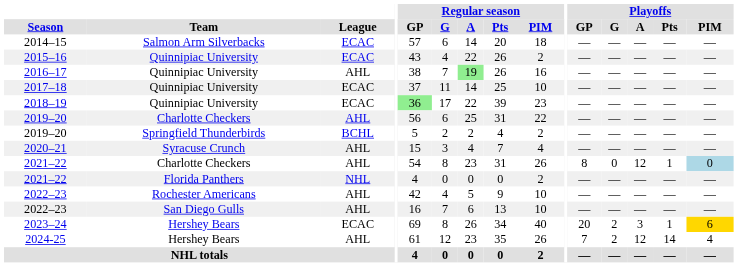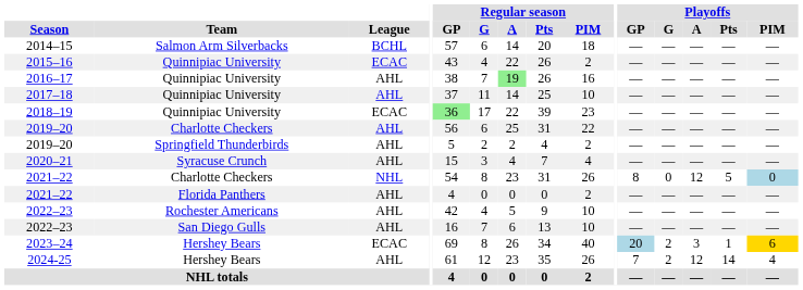 <table border="0" cellpadding="1" cellspacing="0" style="text-align:center; width:60em">
 <tr bgcolor="#e0e0e0">
 <th colspan="3" bgcolor="#ffffff"></th>
 <th rowspan="100" bgcolor="#ffffff"></th>
 <th colspan="5"><a href='#'>Regular season</a></th>
 <th rowspan="100" bgcolor="#ffffff"></th>
 <th colspan="5"><a href='#'>Playoffs</a></th>
 </tr>
 <tr bgcolor="#e0e0e0">
 <th><a href='#'>Season</a></th>
 <th>Team</th>
 <th>League</th>
 <th>GP</th>
 <th><a href='#'>G</a></th>
 <th><a href='#'>A</a></th>
 <th><a href='#'>Pts</a></th>
 <th><a href='#'>PIM</a></th>
 <th>GP</th>
 <th>G</th>
 <th>A</th>
 <th>Pts</th>
 <th>PIM</th>
 </tr>
 <tr>
 <td>2014–15</td>
 <td><a href='#'>Salmon Arm Silverbacks</a></td>
-<td><a href='#'>ECAC</a></td>
+<td><a href='#'>BCHL</a></td>
 <td>57</td>
 <td>6</td>
 <td>14</td>
 <td>20</td>
 <td>18</td>
 <td>—</td>
 <td>—</td>
 <td>—</td>
 <td>—</td>
 <td>—</td>
 </tr>
 <tr bgcolor="#f0f0f0">
 <td><a href='#'>2015–16</a></td>
 <td><a href='#'>Quinnipiac University</a></td>
 <td><a href='#'>ECAC</a></td>
 <td>43</td>
 <td>4</td>
 <td>22</td>
 <td>26</td>
 <td>2</td>
 <td>—</td>
 <td>—</td>
 <td>—</td>
 <td>—</td>
 <td>—</td>
 </tr>
 <tr>
 <td><a href='#'>2016–17</a></td>
 <td>Quinnipiac University</td>
 <td>AHL</td>
 <td>38</td>
 <td>7</td>
 <td style="background: lightgreen;">19</td>
 <td>26</td>
 <td>16</td>
 <td>—</td>
 <td>—</td>
 <td>—</td>
 <td>—</td>
 <td>—</td>
 </tr>
 <tr bgcolor="#f0f0f0">
 <td><a href='#'>2017–18</a></td>
 <td>Quinnipiac University</td>
-<td>ECAC</td>
+<td><a href='#'>AHL</a></td>
 <td>37</td>
 <td>11</td>
 <td>14</td>
 <td>25</td>
 <td>10</td>
 <td>—</td>
 <td>—</td>
 <td>—</td>
 <td>—</td>
 <td>—</td>
 </tr>
 <tr>
 <td><a href='#'>2018–19</a></td>
 <td>Quinnipiac University</td>
 <td>ECAC</td>
 <td style="background: lightgreen;">36</td>
 <td>17</td>
 <td>22</td>
 <td>39</td>
 <td>23</td>
 <td>—</td>
 <td>—</td>
 <td>—</td>
 <td>—</td>
 <td>—</td>
 </tr>
 <tr bgcolor="#f0f0f0">
 <td><a href='#'>2019–20</a></td>
 <td><a href='#'>Charlotte Checkers</a></td>
 <td><a href='#'>AHL</a></td>
 <td>56</td>
 <td>6</td>
 <td>25</td>
 <td>31</td>
 <td>22</td>
 <td>—</td>
 <td>—</td>
 <td>—</td>
 <td>—</td>
 <td>—</td>
 </tr>
 <tr>
 <td>2019–20</td>
 <td><a href='#'>Springfield Thunderbirds</a></td>
-<td><a href='#'>BCHL</a></td>
+<td>AHL</td>
 <td>5</td>
 <td>2</td>
 <td>2</td>
 <td>4</td>
 <td>2</td>
 <td>—</td>
 <td>—</td>
 <td>—</td>
 <td>—</td>
 <td>—</td>
 </tr>
 <tr bgcolor="#f0f0f0">
 <td><a href='#'>2020–21</a></td>
 <td><a href='#'>Syracuse Crunch</a></td>
 <td>AHL</td>
 <td>15</td>
 <td>3</td>
 <td>4</td>
 <td>7</td>
 <td>4</td>
 <td>—</td>
 <td>—</td>
 <td>—</td>
 <td>—</td>
 <td>—</td>
 </tr>
 <tr>
 <td><a href='#'>2021–22</a></td>
 <td>Charlotte Checkers</td>
-<td>AHL</td>
+<td><a href='#'>NHL</a></td>
 <td>54</td>
 <td>8</td>
 <td>23</td>
 <td>31</td>
 <td>26</td>
 <td>8</td>
 <td>0</td>
 <td>12</td>
-<td>1</td>
+<td>5</td>
 <td style="background: lightblue;">0</td>
 </tr>
 <tr bgcolor="#f0f0f0">
 <td><a href='#'>2021–22</a></td>
 <td><a href='#'>Florida Panthers</a></td>
-<td><a href='#'>NHL</a></td>
+<td>AHL</td>
 <td>4</td>
 <td>0</td>
 <td>0</td>
 <td>0</td>
 <td>2</td>
 <td>—</td>
 <td>—</td>
 <td>—</td>
 <td>—</td>
 <td>—</td>
 </tr>
 <tr>
 <td><a href='#'>2022–23</a></td>
 <td><a href='#'>Rochester Americans</a></td>
 <td>AHL</td>
 <td>42</td>
 <td>4</td>
 <td>5</td>
 <td>9</td>
 <td>10</td>
 <td>—</td>
 <td>—</td>
 <td>—</td>
 <td>—</td>
 <td>—</td>
 </tr>
 <tr bgcolor="#f0f0f0">
 <td>2022–23</td>
 <td><a href='#'>San Diego Gulls</a></td>
 <td>AHL</td>
 <td>16</td>
 <td>7</td>
 <td>6</td>
 <td>13</td>
 <td>10</td>
 <td>—</td>
 <td>—</td>
 <td>—</td>
 <td>—</td>
 <td>—</td>
 </tr>
 <tr>
 <td><a href='#'>2023–24</a></td>
 <td><a href='#'>Hershey Bears</a></td>
 <td>ECAC</td>
 <td>69</td>
 <td>8</td>
 <td>26</td>
 <td>34</td>
 <td>40</td>
-<td>20</td>
+<td style="background: lightblue;">20</td>
 <td>2</td>
 <td>3</td>
 <td>1</td>
 <td style="background: gold;">6</td>
 </tr>
 <tr>
 <td><a href='#'>2024-25</a></td>
 <td>Hershey Bears</td>
 <td>AHL</td>
 <td>61</td>
 <td>12</td>
 <td>23</td>
 <td>35</td>
 <td>26</td>
 <td>7</td>
 <td>2</td>
 <td>12</td>
 <td>14</td>
 <td>4</td>
 </tr>
 <tr bgcolor="#e0e0e0">
 <th colspan="3">NHL totals</th>
 <th>4</th>
 <th>0</th>
 <th>0</th>
 <th>0</th>
 <th>2</th>
 <th>—</th>
 <th>—</th>
 <th>—</th>
 <th>—</th>
 <th>—</th>
 </tr>
 </table>
